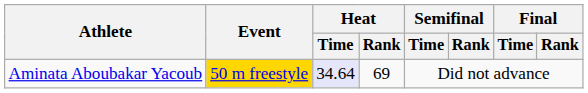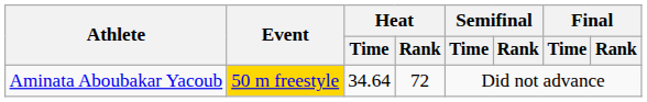 <table class=wikitable style="font-size:90%">
 <tr>
 <th rowspan="2">Athlete</th>
 <th rowspan="2">Event</th>
 <th colspan="2">Heat</th>
 <th colspan="2">Semifinal</th>
 <th colspan="2">Final</th>
 </tr>
 <tr style="font-size:95%">
 <th>Time</th>
 <th>Rank</th>
 <th>Time</th>
 <th>Rank</th>
 <th>Time</th>
 <th>Rank</th>
 </tr>
 <tr align=center>
 <td align=left><a href='#'>Aminata Aboubakar Yacoub</a></td>
 <td align=left style="background: gold;"><a href='#'>50 m freestyle</a></td>
-<td style="background: lavender;">34.64</td>
-<td>69</td>
+<td>34.64</td>
+<td>72</td>
 <td colspan=4>Did not advance</td>
 </tr>
 </table>
